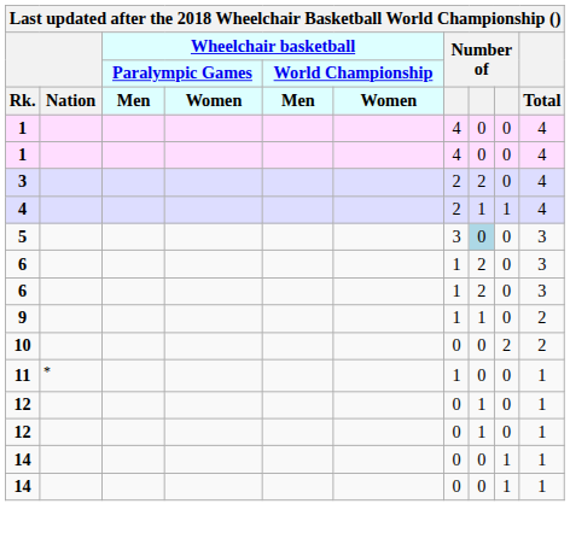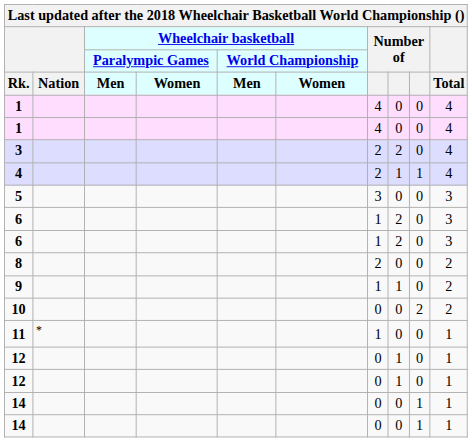 <table class="wikitable" style="margin-top: 0em; text-align: center; font-size: 100%;">
 <tr>
 <th colspan="10">Last updated after the 2018 Wheelchair Basketball World Championship ()</th>
 </tr>
 <tr>
 <th rowspan="2" colspan="2"></th>
 <th colspan="4" style="background: #dff;"><a href='#'>Wheelchair basketball</a></th>
 <th rowspan="2" colspan="3">Number of</th>
 <th rowspan="2"></th>
 </tr>
 <tr>
 <th colspan="2" style="background: #dff;"><a href='#'>Paralympic Games</a></th>
 <th colspan="2" style="background: #dff;"><a href='#'>World Championship</a></th>
 </tr>
 <tr>
 <th style="width: 1em;">Rk.</th>
 <th>Nation</th>
 <th style="background: #dff;">Men</th>
 <th style="background: #dff;">Women</th>
 <th style="background: #dff;">Men</th>
 <th style="background: #dff;">Women</th>
 <th style="width: 1em;"></th>
 <th style="width: 1em;"></th>
 <th style="width: 1em;"></th>
 <th style="width: 1em;">Total</th>
 </tr>
 <tr style="background: #fdf;">
 <td><strong>1</strong></td>
 <td style="text-align: left;"></td>
 <td></td>
 <td></td>
 <td></td>
 <td></td>
 <td>4</td>
 <td>0</td>
 <td>0</td>
 <td>4</td>
 </tr>
 <tr style="background: #fdf;">
 <td><strong>1</strong></td>
 <td style="text-align: left;"></td>
 <td></td>
 <td></td>
 <td></td>
 <td></td>
 <td>4</td>
 <td>0</td>
 <td>0</td>
 <td>4</td>
 </tr>
 <tr style="background: #ddf;">
 <td><strong>3</strong></td>
 <td style="text-align: left;"></td>
 <td></td>
 <td></td>
 <td></td>
 <td></td>
 <td>2</td>
 <td>2</td>
 <td>0</td>
 <td>4</td>
 </tr>
 <tr style="background: #ddf;">
 <td><strong>4</strong></td>
 <td style="text-align: left;"></td>
 <td></td>
 <td></td>
 <td></td>
 <td></td>
 <td>2</td>
 <td>1</td>
 <td>1</td>
 <td>4</td>
 </tr>
 <tr>
 <td><strong>5</strong></td>
 <td style="text-align: left;"></td>
 <td></td>
 <td></td>
 <td></td>
 <td></td>
 <td>3</td>
-<td style="background: lightblue;">0</td>
+<td>0</td>
 <td>0</td>
 <td>3</td>
 </tr>
 <tr>
 <td><strong>6</strong></td>
 <td style="text-align: left;"></td>
 <td></td>
 <td></td>
 <td></td>
 <td></td>
 <td>1</td>
 <td>2</td>
 <td>0</td>
 <td>3</td>
 </tr>
 <tr>
 <td><strong>6</strong></td>
 <td style="text-align: left;"></td>
 <td></td>
 <td></td>
 <td></td>
 <td></td>
 <td>1</td>
 <td>2</td>
 <td>0</td>
 <td>3</td>
+</tr>
+<tr>
+<td><strong>8</strong></td>
+<td style="text-align: left;"></td>
+<td></td>
+<td></td>
+<td></td>
+<td></td>
+<td>2</td>
+<td>0</td>
+<td>0</td>
+<td>2</td>
 </tr>
 <tr>
 <td><strong>9</strong></td>
 <td style="text-align: left;"></td>
 <td></td>
 <td></td>
 <td></td>
 <td></td>
 <td>1</td>
 <td>1</td>
 <td>0</td>
 <td>2</td>
 </tr>
 <tr>
 <td><strong>10</strong></td>
 <td style="text-align: left;"></td>
 <td></td>
 <td></td>
 <td></td>
 <td></td>
 <td>0</td>
 <td>0</td>
 <td>2</td>
 <td>2</td>
 </tr>
 <tr>
 <td><strong>11</strong></td>
 <td style="text-align: left;"><em></em><sup>*</sup></td>
 <td></td>
 <td></td>
 <td></td>
 <td></td>
 <td>1</td>
 <td>0</td>
 <td>0</td>
 <td>1</td>
 </tr>
 <tr>
 <td><strong>12</strong></td>
 <td style="text-align: left;"></td>
 <td></td>
 <td></td>
 <td></td>
 <td></td>
 <td>0</td>
 <td>1</td>
 <td>0</td>
 <td>1</td>
 </tr>
 <tr>
 <td><strong>12</strong></td>
 <td style="text-align: left;"></td>
 <td></td>
 <td></td>
 <td></td>
 <td></td>
 <td>0</td>
 <td>1</td>
 <td>0</td>
 <td>1</td>
 </tr>
 <tr>
 <td><strong>14</strong></td>
 <td style="text-align: left;"></td>
 <td></td>
 <td></td>
 <td></td>
 <td></td>
 <td>0</td>
 <td>0</td>
 <td>1</td>
 <td>1</td>
 </tr>
 <tr>
 <td><strong>14</strong></td>
 <td style="text-align: left;"></td>
 <td></td>
 <td></td>
 <td></td>
 <td></td>
 <td>0</td>
 <td>0</td>
 <td>1</td>
 <td>1</td>
 </tr>
 </table>
